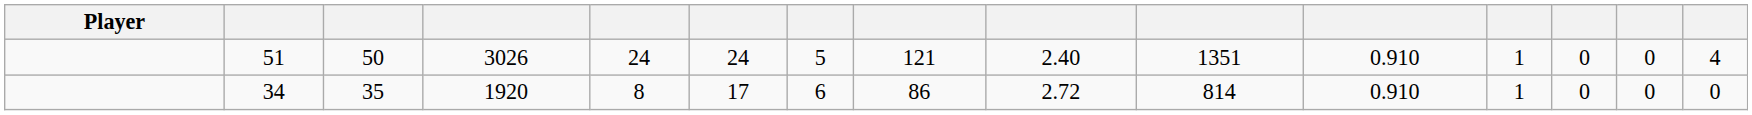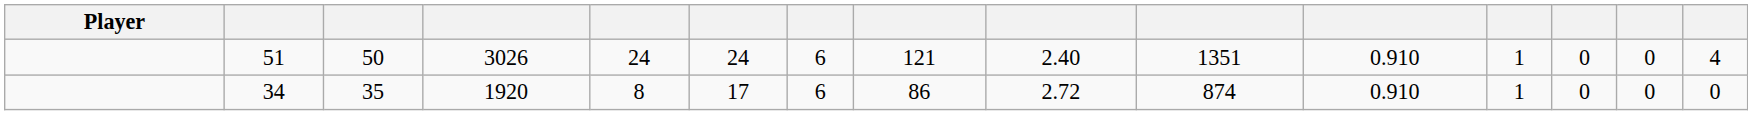 <table class="wikitable sortable" style="width:100%; text-align:center;">
 <tr>
 <th>Player</th>
 <th></th>
 <th></th>
 <th></th>
 <th></th>
 <th></th>
 <th></th>
 <th></th>
 <th></th>
 <th></th>
 <th></th>
 <th></th>
 <th></th>
 <th></th>
 <th></th>
 </tr>
 <tr>
 <td></td>
 <td>51</td>
 <td>50</td>
 <td>3026</td>
 <td>24</td>
 <td>24</td>
-<td>5</td>
+<td>6</td>
 <td>121</td>
 <td>2.40</td>
 <td>1351</td>
 <td>0.910</td>
 <td>1</td>
 <td>0</td>
 <td>0</td>
 <td>4</td>
 </tr>
 <tr>
 <td></td>
 <td>34</td>
 <td>35</td>
 <td>1920</td>
 <td>8</td>
 <td>17</td>
 <td>6</td>
 <td>86</td>
 <td>2.72</td>
-<td>814</td>
+<td>874</td>
 <td>0.910</td>
 <td>1</td>
 <td>0</td>
 <td>0</td>
 <td>0</td>
 </tr>
 </table>
